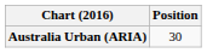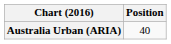 <table class="wikitable plainrowheaders" style="text-align:center">
 <tr>
 <th scope="col">Chart (2016)</th>
 <th scope="col">Position</th>
 </tr>
 <tr>
 <th scope="row">Australia Urban (ARIA)</th>
-<td style="text-align:center;">30</td>
+<td style="text-align:center;">40</td>
 </tr>
 </table>
